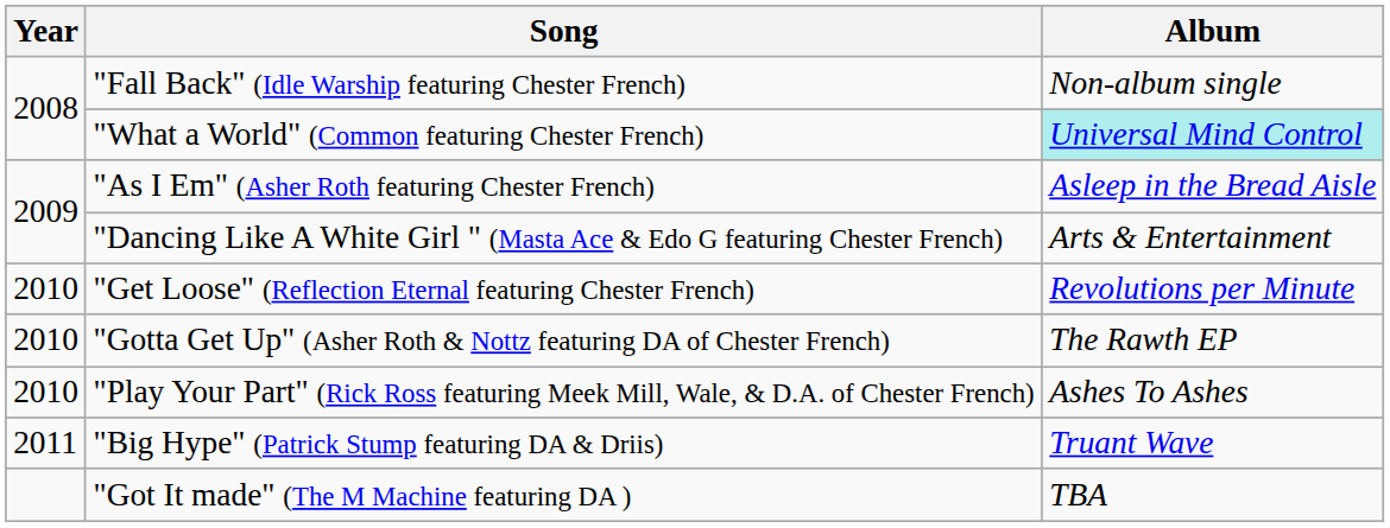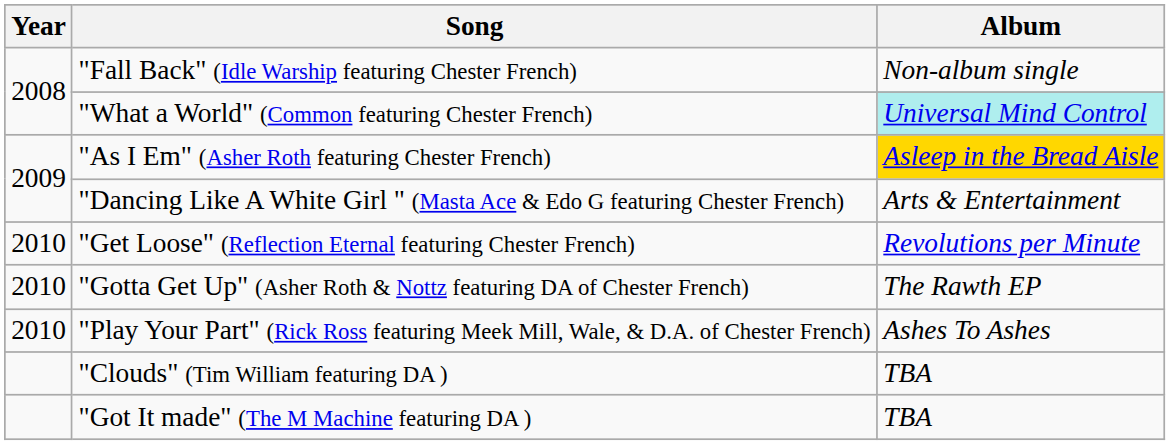 <table class="wikitable">
 <tr>
 <th>Year</th>
 <th>Song</th>
 <th>Album</th>
 </tr>
 <tr>
 <td rowspan="2">2008</td>
 <td>"Fall Back" <small>(<a href='#'>Idle Warship</a> featuring Chester French)</small></td>
 <td><em>Non-album single</em></td>
 </tr>
 <tr>
 <td>"What a World" <small>(<a href='#'>Common</a> featuring Chester French)</small></td>
 <td style="background: paleturquoise;"><em><a href='#'>Universal Mind Control</a></em></td>
 </tr>
 <tr>
 <td rowspan="2">2009</td>
 <td>"As I Em" <small>(<a href='#'>Asher Roth</a> featuring Chester French)</small></td>
-<td><em><a href='#'>Asleep in the Bread Aisle</a></em></td>
+<td style="background: gold;"><em><a href='#'>Asleep in the Bread Aisle</a></em></td>
 </tr>
 <tr>
 <td>"Dancing Like A White Girl " <small>(<a href='#'>Masta Ace</a> & Edo G featuring Chester French)</small></td>
 <td><em>Arts & Entertainment</em></td>
 </tr>
 <tr>
 <td>2010</td>
 <td>"Get Loose" <small>(<a href='#'>Reflection Eternal</a> featuring Chester French)</small></td>
 <td><em><a href='#'>Revolutions per Minute</a></em></td>
 </tr>
 <tr>
 <td>2010</td>
 <td>"Gotta Get Up" <small>(Asher Roth & <a href='#'>Nottz</a> featuring DA of Chester French)</small></td>
 <td><em>The Rawth EP</em></td>
 </tr>
 <tr>
 <td>2010</td>
 <td>"Play Your Part" <small>(<a href='#'>Rick Ross</a> featuring Meek Mill, Wale, & D.A. of Chester French)</small></td>
 <td><em>Ashes To Ashes</em></td>
 </tr>
 <tr>
-<td>2011</td>
-<td>"Big Hype" <small>(<a href='#'>Patrick Stump</a> featuring DA & Driis)</small></td>
-<td><em><a href='#'>Truant Wave</a></em></td>
+<td></td>
+<td>"Clouds" <small>(Tim William featuring DA )</small></td>
+<td><em>TBA</em></td>
 </tr>
 <tr>
 <td></td>
 <td>"Got It made" <small>(<a href='#'>The M Machine</a> featuring DA )</small></td>
 <td><em>TBA</em></td>
 </tr>
 </table>
